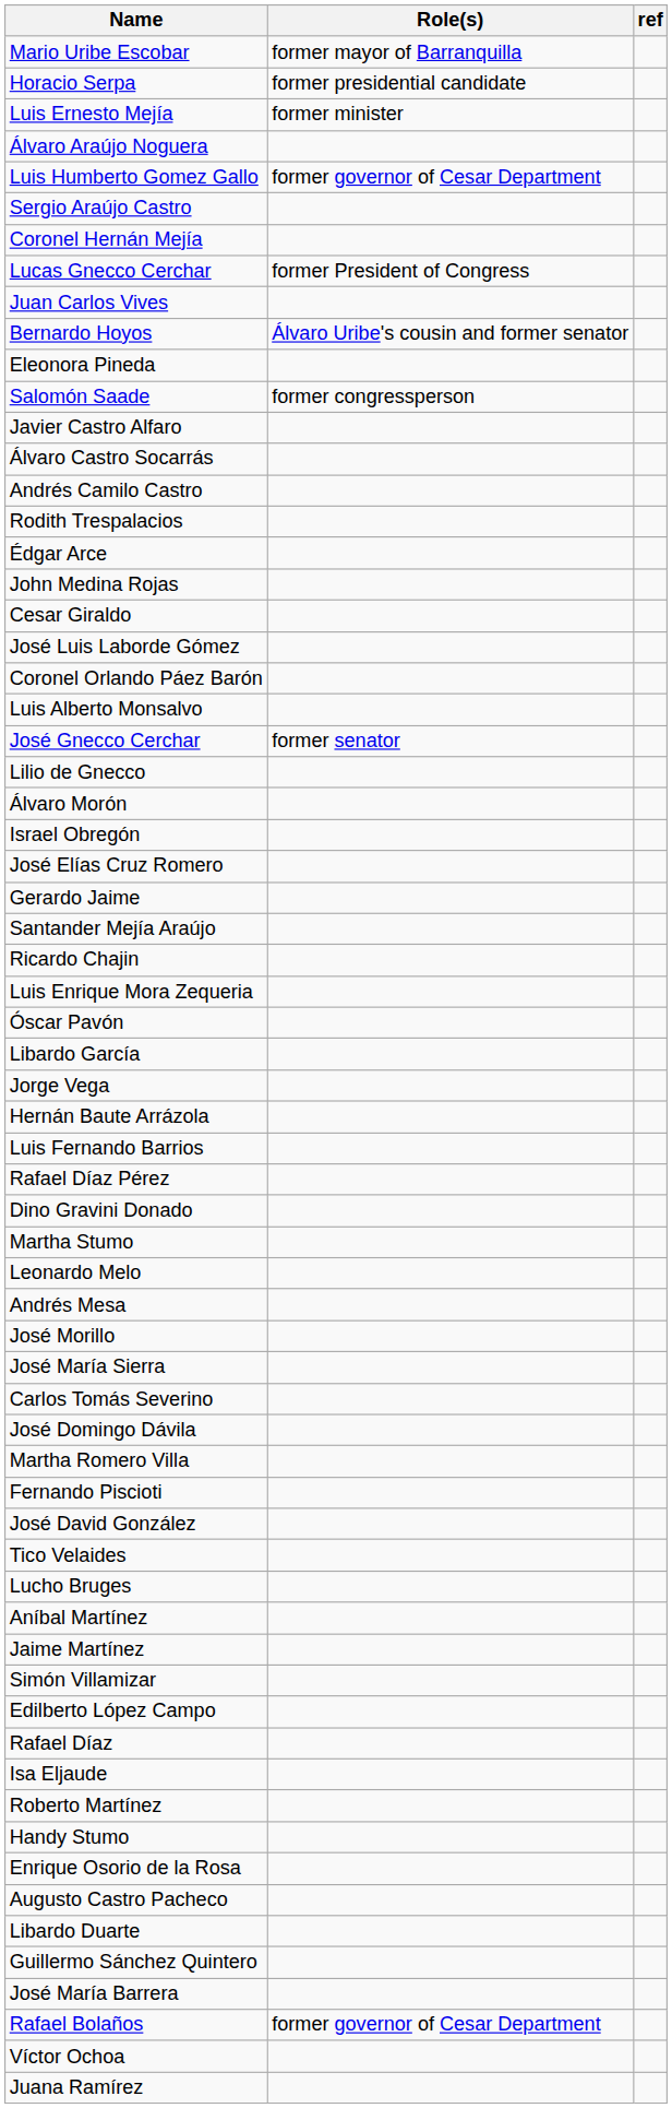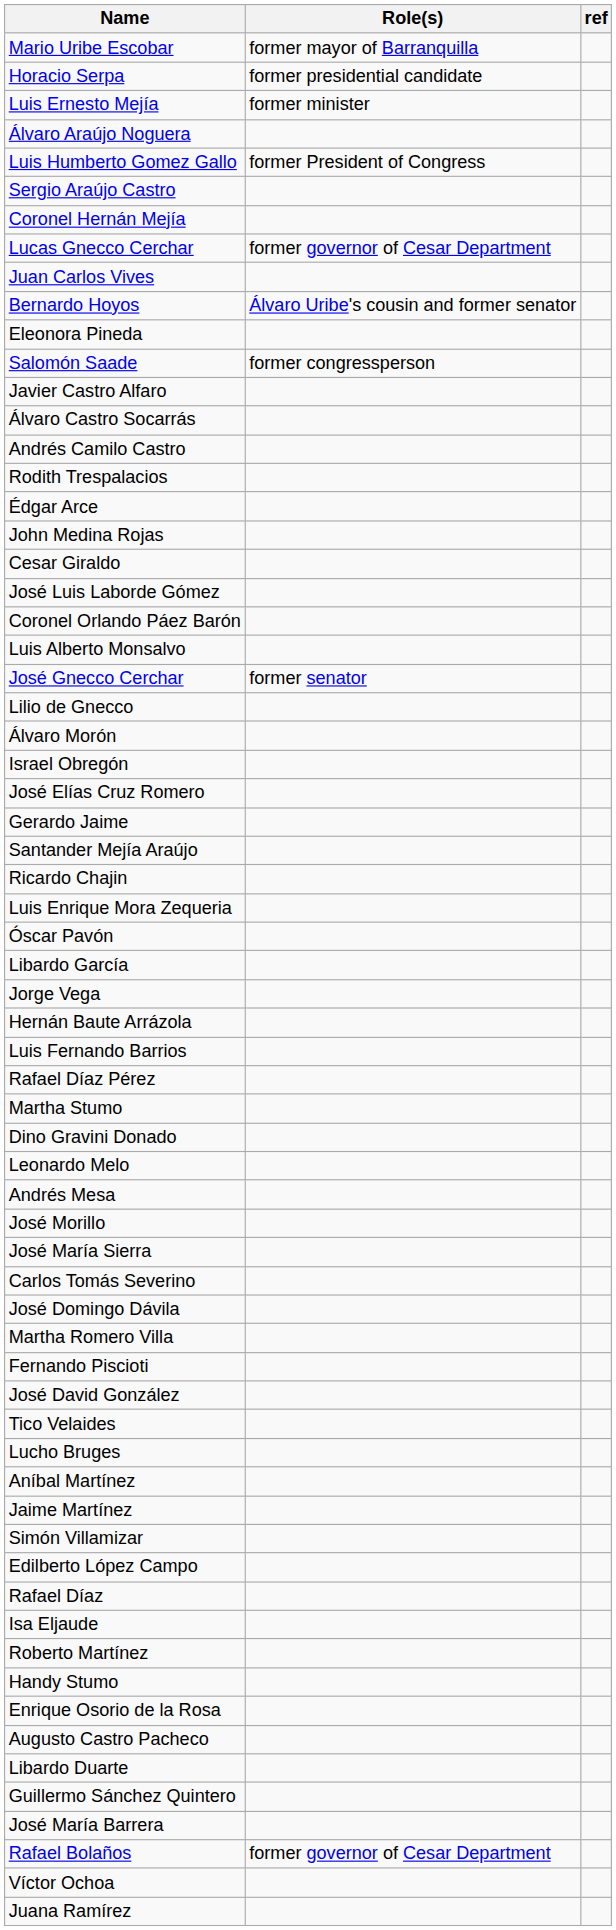 <table class="wikitable">
 <tr>
 <th>Name</th>
 <th>Role(s)</th>
 <th>ref</th>
 </tr>
 <tr>
 <td><a href='#'>Mario Uribe Escobar</a></td>
 <td>former mayor of <a href='#'>Barranquilla</a></td>
 <td></td>
 </tr>
 <tr>
 <td><a href='#'>Horacio Serpa</a></td>
 <td>former presidential candidate</td>
 <td></td>
 </tr>
 <tr>
 <td><a href='#'>Luis Ernesto Mejía</a></td>
 <td>former minister</td>
 <td></td>
 </tr>
 <tr>
 <td><a href='#'>Álvaro Araújo Noguera</a></td>
 <td></td>
 <td></td>
 </tr>
 <tr>
 <td><a href='#'>Luis Humberto Gomez Gallo</a></td>
-<td>former <a href='#'>governor</a> of <a href='#'>Cesar Department</a></td>
+<td>former President of Congress</td>
 <td></td>
 </tr>
 <tr>
 <td><a href='#'>Sergio Araújo Castro</a></td>
 <td></td>
 <td></td>
 </tr>
 <tr>
 <td><a href='#'>Coronel Hernán Mejía</a></td>
 <td></td>
 <td></td>
 </tr>
 <tr>
 <td><a href='#'>Lucas Gnecco Cerchar</a></td>
-<td>former President of Congress</td>
+<td>former <a href='#'>governor</a> of <a href='#'>Cesar Department</a></td>
 <td></td>
 </tr>
 <tr>
 <td><a href='#'>Juan Carlos Vives</a></td>
 <td></td>
 <td></td>
 </tr>
 <tr>
 <td><a href='#'>Bernardo Hoyos</a></td>
 <td><a href='#'>Álvaro Uribe</a>'s cousin and former senator</td>
 <td></td>
 </tr>
 <tr>
 <td>Eleonora Pineda</td>
 <td></td>
 <td></td>
 </tr>
 <tr>
 <td><a href='#'>Salomón Saade</a></td>
 <td>former congressperson</td>
 <td></td>
 </tr>
 <tr>
 <td>Javier Castro Alfaro</td>
 <td></td>
 <td></td>
 </tr>
 <tr>
 <td>Álvaro Castro Socarrás</td>
 <td></td>
 <td></td>
 </tr>
 <tr>
 <td>Andrés Camilo Castro</td>
 <td></td>
 <td></td>
 </tr>
 <tr>
 <td>Rodith Trespalacios</td>
 <td></td>
 <td></td>
 </tr>
 <tr>
 <td>Édgar Arce</td>
 <td></td>
 <td></td>
 </tr>
 <tr>
 <td>John Medina Rojas</td>
 <td></td>
 <td></td>
 </tr>
 <tr>
 <td>Cesar Giraldo</td>
 <td></td>
 <td></td>
 </tr>
 <tr>
 <td>José Luis Laborde Gómez</td>
 <td></td>
 <td></td>
 </tr>
 <tr>
 <td>Coronel Orlando Páez Barón</td>
 <td></td>
 <td></td>
 </tr>
 <tr>
 <td>Luis Alberto Monsalvo</td>
 <td></td>
 <td></td>
 </tr>
 <tr>
 <td><a href='#'>José Gnecco Cerchar</a></td>
 <td>former <a href='#'>senator</a></td>
 <td></td>
 </tr>
 <tr>
 <td>Lilio de Gnecco</td>
 <td></td>
 <td></td>
 </tr>
 <tr>
 <td>Álvaro Morón</td>
 <td></td>
 <td></td>
 </tr>
 <tr>
 <td>Israel Obregón</td>
 <td></td>
 <td></td>
 </tr>
 <tr>
 <td>José Elías Cruz Romero</td>
 <td></td>
 <td></td>
 </tr>
 <tr>
 <td>Gerardo Jaime</td>
 <td></td>
 <td></td>
 </tr>
 <tr>
 <td>Santander Mejía Araújo</td>
 <td></td>
 <td></td>
 </tr>
 <tr>
 <td>Ricardo Chajin</td>
 <td></td>
 <td></td>
 </tr>
 <tr>
 <td>Luis Enrique Mora Zequeria</td>
 <td></td>
 <td></td>
 </tr>
 <tr>
 <td>Óscar Pavón</td>
 <td></td>
 <td></td>
 </tr>
 <tr>
 <td>Libardo García</td>
 <td></td>
 <td></td>
 </tr>
 <tr>
 <td>Jorge Vega</td>
 <td></td>
 <td></td>
 </tr>
 <tr>
 <td>Hernán Baute Arrázola</td>
 <td></td>
 <td></td>
 </tr>
 <tr>
 <td>Luis Fernando Barrios</td>
 <td></td>
 <td></td>
 </tr>
 <tr>
 <td>Rafael Díaz Pérez</td>
 <td></td>
 <td></td>
 </tr>
 <tr>
-<td>Dino Gravini Donado</td>
+<td>Martha Stumo</td>
 <td></td>
 <td></td>
 </tr>
 <tr>
-<td>Martha Stumo</td>
+<td>Dino Gravini Donado</td>
 <td></td>
 <td></td>
 </tr>
 <tr>
 <td>Leonardo Melo</td>
 <td></td>
 <td></td>
 </tr>
 <tr>
 <td>Andrés Mesa</td>
 <td></td>
 <td></td>
 </tr>
 <tr>
 <td>José Morillo</td>
 <td></td>
 <td></td>
 </tr>
 <tr>
 <td>José María Sierra</td>
 <td></td>
 <td></td>
 </tr>
 <tr>
 <td>Carlos Tomás Severino</td>
 <td></td>
 <td></td>
 </tr>
 <tr>
 <td>José Domingo Dávila</td>
 <td></td>
 <td></td>
 </tr>
 <tr>
 <td>Martha Romero Villa</td>
 <td></td>
 <td></td>
 </tr>
 <tr>
 <td>Fernando Piscioti</td>
 <td></td>
 <td></td>
 </tr>
 <tr>
 <td>José David González</td>
 <td></td>
 <td></td>
 </tr>
 <tr>
 <td>Tico Velaides</td>
 <td></td>
 <td></td>
 </tr>
 <tr>
 <td>Lucho Bruges</td>
 <td></td>
 <td></td>
 </tr>
 <tr>
 <td>Aníbal Martínez</td>
 <td></td>
 <td></td>
 </tr>
 <tr>
 <td>Jaime Martínez</td>
 <td></td>
 <td></td>
 </tr>
 <tr>
 <td>Simón Villamizar</td>
 <td></td>
 <td></td>
 </tr>
 <tr>
 <td>Edilberto López Campo</td>
 <td></td>
 <td></td>
 </tr>
 <tr>
 <td>Rafael Díaz</td>
 <td></td>
 <td></td>
 </tr>
 <tr>
 <td>Isa Eljaude</td>
 <td></td>
 <td></td>
 </tr>
 <tr>
 <td>Roberto Martínez</td>
 <td></td>
 <td></td>
 </tr>
 <tr>
 <td>Handy Stumo</td>
 <td></td>
 <td></td>
 </tr>
 <tr>
 <td>Enrique Osorio de la Rosa</td>
 <td></td>
 <td></td>
 </tr>
 <tr>
 <td>Augusto Castro Pacheco</td>
 <td></td>
 <td></td>
 </tr>
 <tr>
 <td>Libardo Duarte</td>
 <td></td>
 <td></td>
 </tr>
 <tr>
 <td>Guillermo Sánchez Quintero</td>
 <td></td>
 <td></td>
 </tr>
 <tr>
 <td>José María Barrera</td>
 <td></td>
 <td></td>
 </tr>
 <tr>
 <td><a href='#'>Rafael Bolaños</a></td>
 <td>former <a href='#'>governor</a> of <a href='#'>Cesar Department</a></td>
 <td></td>
 </tr>
 <tr>
 <td>Víctor Ochoa</td>
 <td></td>
 <td></td>
 </tr>
 <tr>
 <td>Juana Ramírez</td>
 <td></td>
 <td></td>
 </tr>
 </table>
